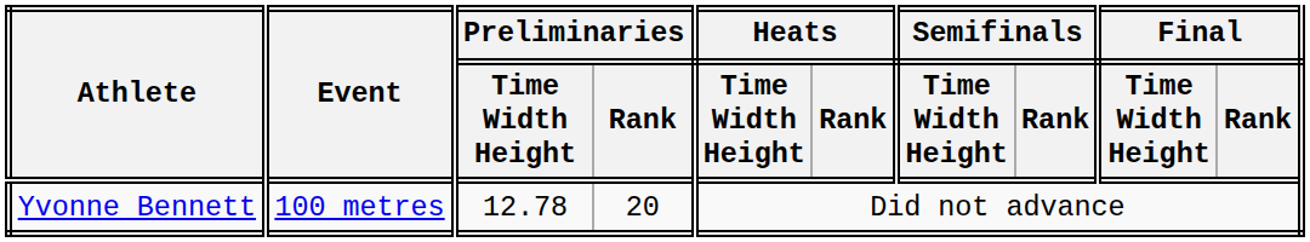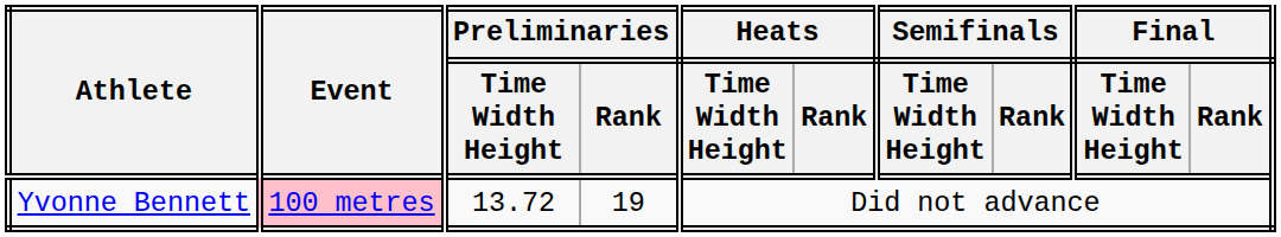 <table class=wikitable style="font-size:90%; border: double;">
 <tr>
 <th rowspan="2" style="border-right:double">Athlete</th>
 <th rowspan="2" style="border-right:double">Event</th>
 <th colspan="2" style="border-right:double; border-bottom:double;">Preliminaries</th>
 <th colspan="2" style="border-right:double; border-bottom:double;">Heats</th>
 <th colspan="2" style="border-right:double; border-bottom:double;">Semifinals</th>
 <th colspan="2" style="border-right:double; border-bottom:double;">Final</th>
 </tr>
 <tr>
 <th>Time<br>Width<br>Height</th>
 <th style="border-right:double">Rank</th>
 <th>Time<br>Width<br>Height</th>
 <th style="border-right:double">Rank</th>
 <th>Time<br>Width<br>Height</th>
 <th style="border-right:double">Rank</th>
 <th>Time<br>Width<br>Height</th>
 <th style="border-right:double">Rank</th>
 </tr>
 <tr style="border-top: double;">
 <td style="border-right:double"><a href='#'>Yvonne Bennett</a></td>
-<td style="border-right:double"><a href='#'>100 metres</a></td>
-<td align=center>12.78</td>
-<td style="border-right:double" align=center>20</td>
+<td style="background: pink; border-right:double"><a href='#'>100 metres</a></td>
+<td align=center>13.72</td>
+<td style="border-right:double" align=center>19</td>
 <td colspan="6" align=center>Did not advance</td>
 </tr>
 </table>
